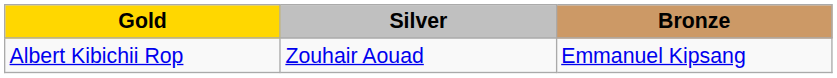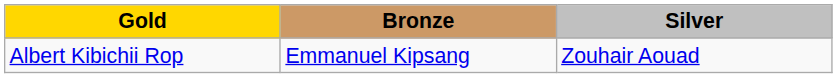 <table class="wikitable" style="text-align:left">
 <tr align="center">
 <td width=200 bgcolor=gold><strong>Gold</strong></td>
+<td width=200 bgcolor=CC9966><strong>Bronze</strong></td>
 <td width=200 bgcolor=silver><strong>Silver</strong></td>
-<td width=200 bgcolor=CC9966><strong>Bronze</strong></td>
 </tr>
 <tr>
 <td><a href='#'>Albert Kibichii Rop</a><br><em></em></td>
+<td><a href='#'>Emmanuel Kipsang</a><br><em></em></td>
 <td><a href='#'>Zouhair Aouad</a><br><em></em></td>
-<td><a href='#'>Emmanuel Kipsang</a><br><em></em></td>
 </tr>
 </table>
